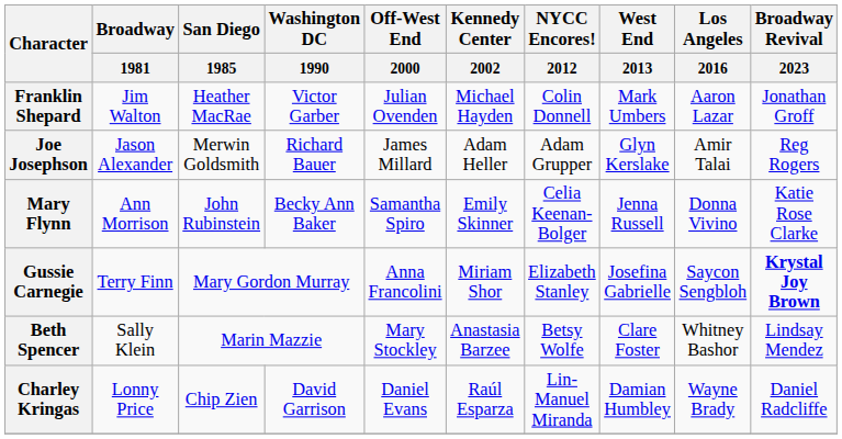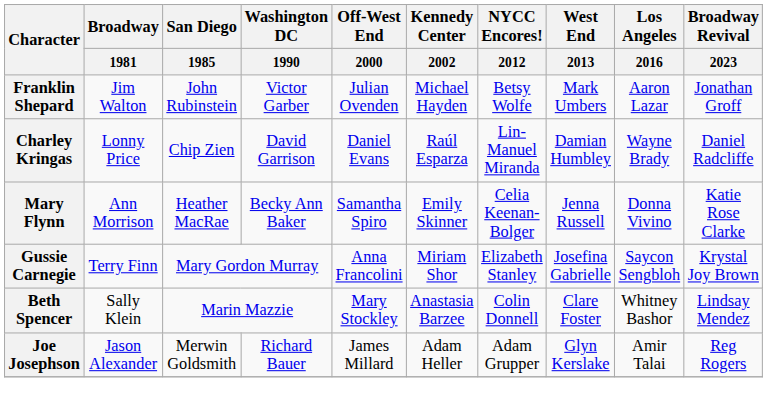 <table class="wikitable">
 <tr>
 <th rowspan=2>Character</th>
 <th>Broadway</th>
 <th>San Diego</th>
 <th>Washington DC</th>
 <th>Off-West End</th>
 <th>Kennedy Center</th>
 <th>NYCC <br> Encores!</th>
 <th>West End</th>
 <th>Los Angeles</th>
 <th>Broadway Revival</th>
 </tr>
 <tr>
 <th><small>1981</small></th>
 <th><small>1985</small></th>
 <th><small>1990</small></th>
 <th><small>2000</small></th>
 <th><small>2002</small></th>
 <th><small>2012</small></th>
 <th><small>2013</small></th>
 <th><small>2016</small></th>
 <th><small>2023</small></th>
 </tr>
 <tr>
 <th>Franklin Shepard</th>
 <td align=center><a href='#'>Jim Walton</a></td>
-<td align=center><a href='#'>Heather MacRae</a></td>
+<td align=center><a href='#'>John Rubinstein</a></td>
 <td align=center><a href='#'>Victor Garber</a></td>
 <td align=center><a href='#'>Julian Ovenden</a></td>
 <td align=center><a href='#'>Michael Hayden</a></td>
-<td align=center><a href='#'>Colin Donnell</a></td>
+<td align=center><a href='#'>Betsy Wolfe</a></td>
 <td align=center><a href='#'>Mark Umbers</a></td>
 <td align=center><a href='#'>Aaron Lazar</a></td>
 <td colspan="1" align="center"><a href='#'>Jonathan Groff</a></td>
 </tr>
 <tr>
-<th>Joe Josephson</th>
-<td align=center><a href='#'>Jason Alexander</a></td>
-<td align=center>Merwin Goldsmith</td>
-<td align=center><a href='#'>Richard Bauer</a></td>
-<td align=center>James Millard</td>
-<td align=center>Adam Heller</td>
-<td align=center>Adam Grupper</td>
-<td align=center><a href='#'>Glyn Kerslake</a></td>
-<td align=center>Amir Talai</td>
-<td colspan="1" align="center"><a href='#'>Reg Rogers</a></td>
+<th>Charley Kringas</th>
+<td align="center"><a href='#'>Lonny Price</a></td>
+<td align=center><a href='#'>Chip Zien</a></td>
+<td align=center><a href='#'>David Garrison</a></td>
+<td align=center><a href='#'>Daniel Evans</a></td>
+<td align="center"><a href='#'>Raúl Esparza</a></td>
+<td align="center"><a href='#'>Lin-Manuel Miranda</a></td>
+<td align="center"><a href='#'>Damian Humbley</a></td>
+<td align=center><a href='#'>Wayne Brady</a></td>
+<td colspan="1" align="center"><a href='#'>Daniel Radcliffe</a></td>
 </tr>
 <tr>
 <th>Mary Flynn</th>
 <td align=center><a href='#'>Ann Morrison</a></td>
-<td align=center><a href='#'>John Rubinstein</a></td>
+<td align=center><a href='#'>Heather MacRae</a></td>
 <td align=center><a href='#'>Becky Ann Baker</a></td>
 <td align=center><a href='#'>Samantha Spiro</a></td>
 <td align="center"><a href='#'>Emily Skinner</a></td>
 <td align=center><a href='#'>Celia Keenan-Bolger</a></td>
 <td align=center><a href='#'>Jenna Russell</a></td>
 <td align=center><a href='#'>Donna Vivino</a></td>
 <td colspan="1" align="center"><a href='#'>Katie Rose Clarke</a></td>
 </tr>
 <tr>
 <th>Gussie Carnegie</th>
 <td align=center><a href='#'>Terry Finn</a></td>
 <td colspan=2 align=center><a href='#'>Mary Gordon Murray</a></td>
 <td align=center><a href='#'>Anna Francolini</a></td>
 <td align="center"><a href='#'>Miriam Shor</a></td>
 <td align=center><a href='#'>Elizabeth Stanley</a></td>
 <td align=center><a href='#'>Josefina Gabrielle</a></td>
 <td align=center><a href='#'>Saycon Sengbloh</a></td>
-<td colspan="1" align="center"><strong><a href='#'>Krystal Joy Brown</a></strong></td>
+<td colspan="1" align="center"><a href='#'>Krystal Joy Brown</a></td>
 </tr>
 <tr>
 <th>Beth Spencer</th>
 <td align=center>Sally Klein</td>
 <td colspan=2 align=center><a href='#'>Marin Mazzie</a></td>
 <td align=center><a href='#'>Mary Stockley</a></td>
 <td align=center><a href='#'>Anastasia Barzee</a></td>
-<td align=center><a href='#'>Betsy Wolfe</a></td>
+<td align=center><a href='#'>Colin Donnell</a></td>
 <td align=center><a href='#'>Clare Foster</a></td>
 <td align=center>Whitney Bashor</td>
 <td colspan="1" align="center"><a href='#'>Lindsay Mendez</a></td>
 </tr>
 <tr>
-<th>Charley Kringas</th>
-<td align="center"><a href='#'>Lonny Price</a></td>
-<td align=center><a href='#'>Chip Zien</a></td>
-<td align=center><a href='#'>David Garrison</a></td>
-<td align=center><a href='#'>Daniel Evans</a></td>
-<td align="center"><a href='#'>Raúl Esparza</a></td>
-<td align="center"><a href='#'>Lin-Manuel Miranda</a></td>
-<td align="center"><a href='#'>Damian Humbley</a></td>
-<td align=center><a href='#'>Wayne Brady</a></td>
-<td colspan="1" align="center"><a href='#'>Daniel Radcliffe</a></td>
+<th>Joe Josephson</th>
+<td align=center><a href='#'>Jason Alexander</a></td>
+<td align=center>Merwin Goldsmith</td>
+<td align=center><a href='#'>Richard Bauer</a></td>
+<td align=center>James Millard</td>
+<td align=center>Adam Heller</td>
+<td align=center>Adam Grupper</td>
+<td align=center><a href='#'>Glyn Kerslake</a></td>
+<td align=center>Amir Talai</td>
+<td colspan="1" align="center"><a href='#'>Reg Rogers</a></td>
 </tr>
 <tr>
 </tr>
 </table>
